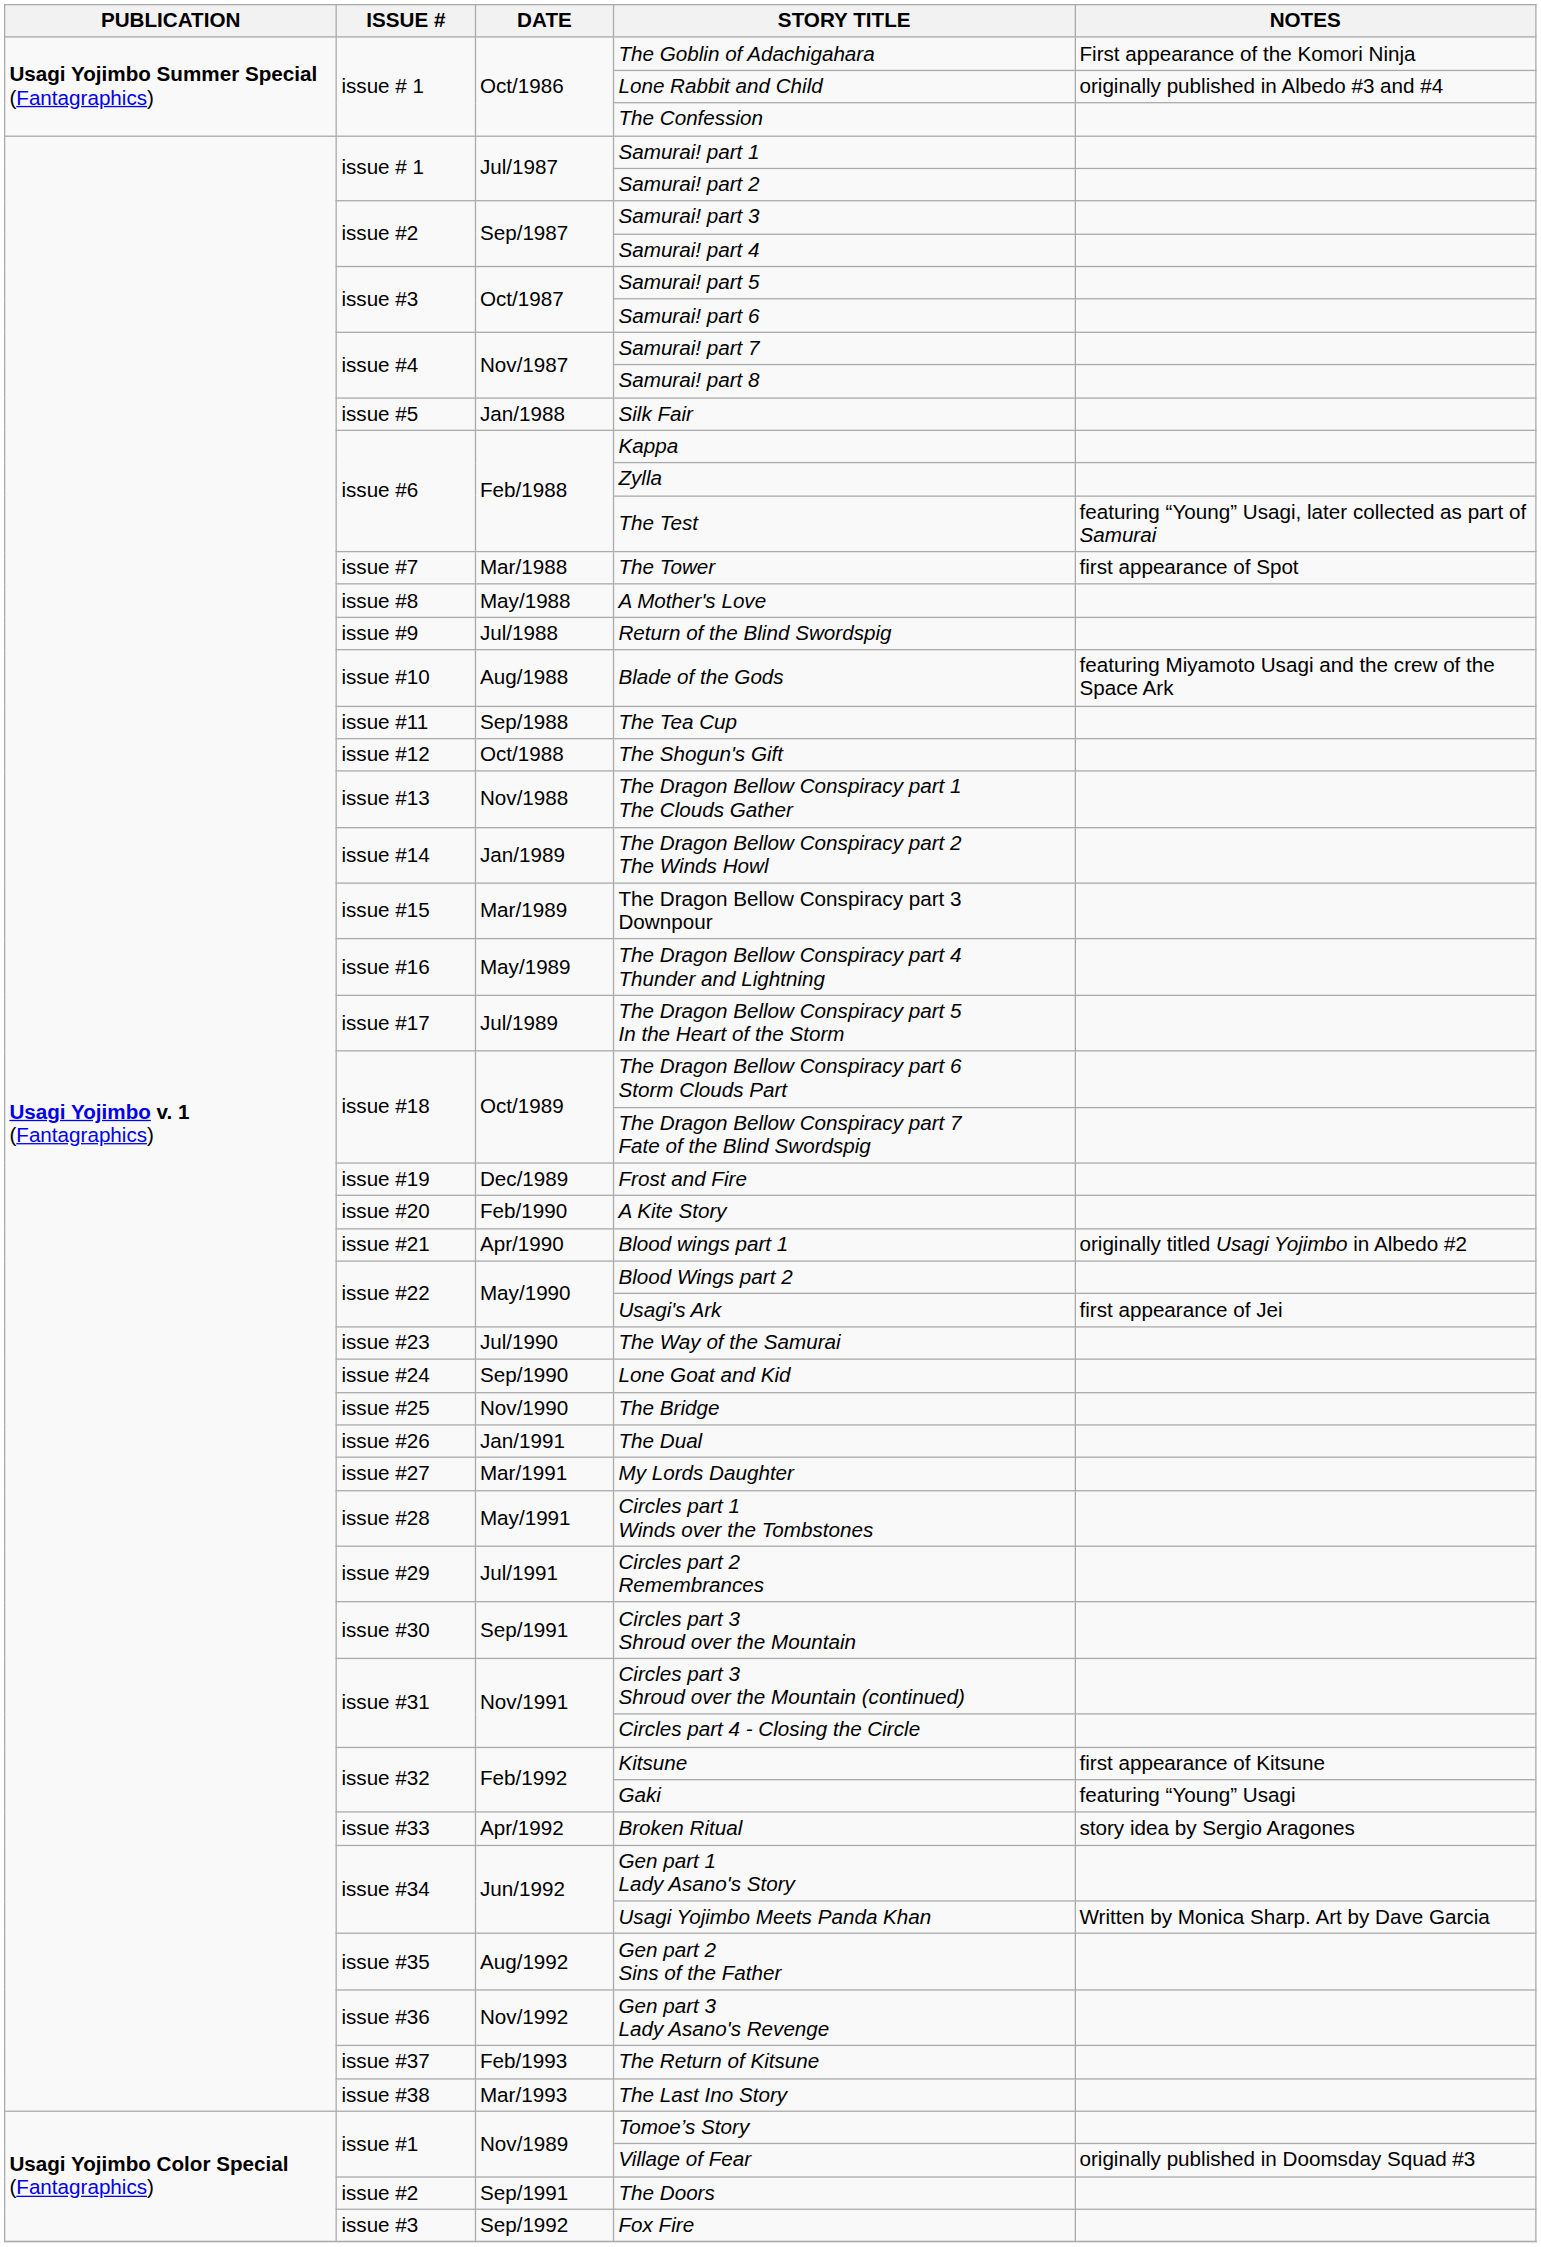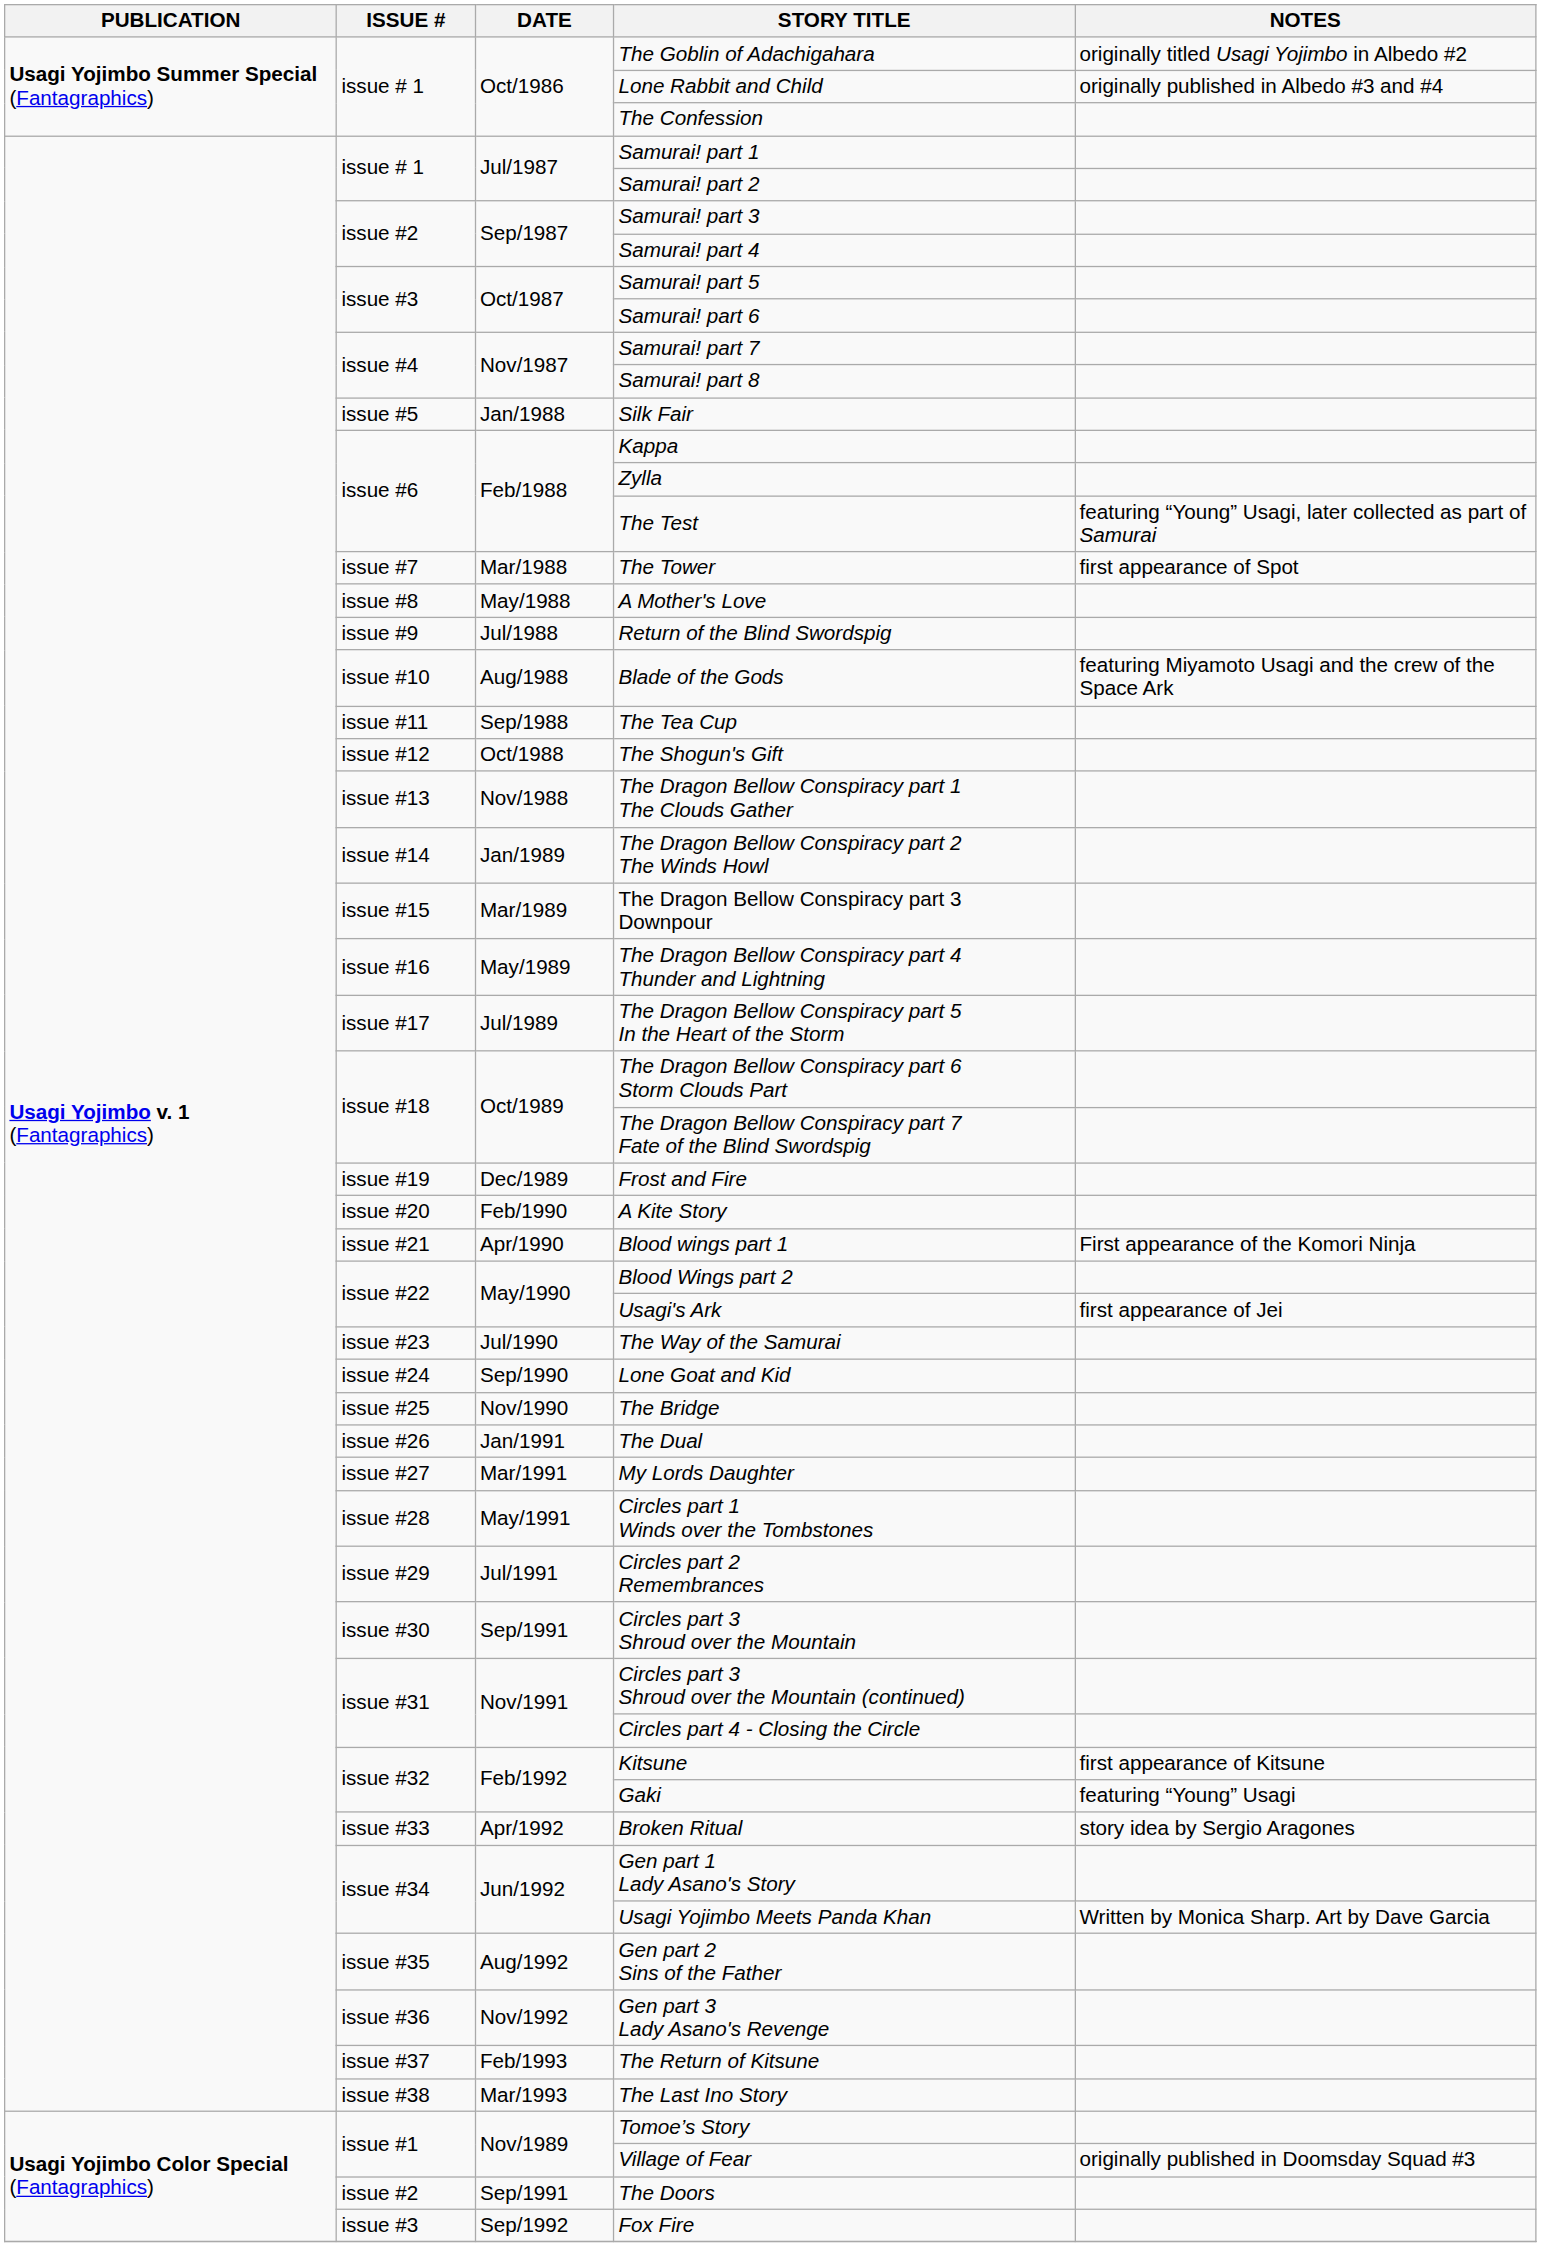 <table class="wikitable">
 <tr>
 <th width="250"><strong>PUBLICATION</strong></th>
 <th width="100"><strong>ISSUE #</strong></th>
 <th width="100"><strong>DATE</strong></th>
 <th width="350"><strong>STORY TITLE</strong></th>
 <th width="350"><strong>NOTES</strong></th>
 </tr>
 <tr>
 <td rowspan=3><strong>Usagi Yojimbo Summer Special</strong><br>(<a href='#'>Fantagraphics</a>)</td>
 <td rowspan=3>issue # 1</td>
 <td rowspan=3>Oct/1986</td>
 <td><em>The Goblin of Adachigahara</em></td>
-<td>First appearance of the Komori Ninja</td>
+<td>originally titled <em>Usagi Yojimbo</em> in Albedo #2</td>
 </tr>
 <tr>
 <td><em>Lone Rabbit and Child</em></td>
 <td>originally published in Albedo #3 and #4</td>
 </tr>
 <tr>
 <td><em>The Confession</em></td>
 <td></td>
 </tr>
 <tr>
 <td rowspan=49><strong><a href='#'>Usagi Yojimbo</a> v. 1</strong><br>(<a href='#'>Fantagraphics</a>)</td>
 <td rowspan=2>issue # 1</td>
 <td rowspan=2>Jul/1987</td>
 <td><em>Samurai! part 1</em></td>
 <td></td>
 </tr>
 <tr>
 <td><em>Samurai! part 2</em></td>
 <td></td>
 </tr>
 <tr>
 <td rowspan=2>issue #2</td>
 <td rowspan=2>Sep/1987</td>
 <td><em>Samurai! part 3</em></td>
 <td></td>
 </tr>
 <tr>
 <td><em>Samurai! part 4</em></td>
 <td></td>
 </tr>
 <tr>
 <td rowspan=2>issue #3</td>
 <td rowspan=2>Oct/1987</td>
 <td><em>Samurai! part 5</em></td>
 <td></td>
 </tr>
 <tr>
 <td><em>Samurai! part 6</em></td>
 <td></td>
 </tr>
 <tr>
 <td rowspan=2>issue #4</td>
 <td rowspan=2>Nov/1987</td>
 <td><em>Samurai! part 7</em></td>
 <td></td>
 </tr>
 <tr>
 <td><em>Samurai! part 8</em></td>
 <td></td>
 </tr>
 <tr>
 <td>issue #5</td>
 <td>Jan/1988</td>
 <td><em>Silk Fair</em></td>
 <td></td>
 </tr>
 <tr>
 <td rowspan=3>issue #6</td>
 <td rowspan=3>Feb/1988</td>
 <td><em>Kappa</em></td>
 <td></td>
 </tr>
 <tr>
 <td><em>Zylla</em></td>
 <td></td>
 </tr>
 <tr>
 <td><em>The Test</em></td>
 <td>featuring “Young” Usagi, later collected as part of <em>Samurai</em></td>
 </tr>
 <tr>
 <td>issue #7</td>
 <td>Mar/1988</td>
 <td><em>The Tower</em></td>
 <td>first appearance of Spot</td>
 </tr>
 <tr>
 <td>issue #8</td>
 <td>May/1988</td>
 <td><em>A Mother's Love</em></td>
 <td></td>
 </tr>
 <tr>
 <td>issue #9</td>
 <td>Jul/1988</td>
 <td><em>Return of the Blind Swordspig</em></td>
 <td></td>
 </tr>
 <tr>
 <td>issue #10</td>
 <td>Aug/1988</td>
 <td><em>Blade of the Gods</em></td>
 <td>featuring Miyamoto Usagi and the crew of the Space Ark</td>
 </tr>
 <tr>
 <td>issue #11</td>
 <td>Sep/1988</td>
 <td><em>The Tea Cup</em></td>
 <td></td>
 </tr>
 <tr>
 <td>issue #12</td>
 <td>Oct/1988</td>
 <td><em>The Shogun's Gift</em></td>
 <td></td>
 </tr>
 <tr>
 <td>issue #13</td>
 <td>Nov/1988</td>
 <td><em>The Dragon Bellow Conspiracy part 1</em><br><em>The Clouds Gather</em></td>
 <td></td>
 </tr>
 <tr>
 <td>issue #14</td>
 <td>Jan/1989</td>
 <td><em>The Dragon Bellow Conspiracy part 2</em><br><em>The Winds Howl</em></td>
 <td></td>
 </tr>
 <tr>
 <td>issue #15</td>
 <td>Mar/1989</td>
 <td>The Dragon Bellow Conspiracy part 3<br>Downpour</td>
 <td></td>
 </tr>
 <tr>
 <td>issue #16</td>
 <td>May/1989</td>
 <td><em>The Dragon Bellow Conspiracy part 4</em><br><em>Thunder and Lightning</em></td>
 <td></td>
 </tr>
 <tr>
 <td>issue #17</td>
 <td>Jul/1989</td>
 <td><em>The Dragon Bellow Conspiracy part 5</em><br><em>In the Heart of the Storm</em></td>
 <td></td>
 </tr>
 <tr>
 <td rowspan=2>issue #18</td>
 <td rowspan=2>Oct/1989</td>
 <td><em>The Dragon Bellow Conspiracy part 6</em><br><em>Storm Clouds Part</em></td>
 <td></td>
 </tr>
 <tr>
 <td><em>The Dragon Bellow Conspiracy part 7</em><br><em>Fate of the Blind Swordspig</em></td>
 <td></td>
 </tr>
 <tr>
 <td>issue #19</td>
 <td>Dec/1989</td>
 <td><em>Frost and Fire</em></td>
 <td></td>
 </tr>
 <tr>
 <td>issue #20</td>
 <td>Feb/1990</td>
 <td><em>A Kite Story</em></td>
 <td></td>
 </tr>
 <tr>
 <td>issue #21</td>
 <td>Apr/1990</td>
 <td><em>Blood wings part 1</em></td>
-<td>originally titled <em>Usagi Yojimbo</em> in Albedo #2</td>
+<td>First appearance of the Komori Ninja</td>
 </tr>
 <tr>
 <td rowspan=2>issue #22</td>
 <td rowspan=2>May/1990</td>
 <td><em>Blood Wings part 2</em></td>
 <td></td>
 </tr>
 <tr>
 <td><em>Usagi's Ark</em></td>
 <td>first appearance of Jei</td>
 </tr>
 <tr>
 <td>issue #23</td>
 <td>Jul/1990</td>
 <td><em>The Way of the Samurai</em></td>
 <td></td>
 </tr>
 <tr>
 <td>issue #24</td>
 <td>Sep/1990</td>
 <td><em>Lone Goat and Kid</em></td>
 <td></td>
 </tr>
 <tr>
 <td>issue #25</td>
 <td>Nov/1990</td>
 <td><em>The Bridge</em></td>
 <td></td>
 </tr>
 <tr>
 <td>issue #26</td>
 <td>Jan/1991</td>
 <td><em>The Dual</em></td>
 <td></td>
 </tr>
 <tr>
 <td>issue #27</td>
 <td>Mar/1991</td>
 <td><em>My Lords Daughter</em></td>
 <td></td>
 </tr>
 <tr>
 <td>issue #28</td>
 <td>May/1991</td>
 <td><em>Circles part 1</em><br><em>Winds over the Tombstones</em></td>
 <td></td>
 </tr>
 <tr>
 <td>issue #29</td>
 <td>Jul/1991</td>
 <td><em>Circles part 2</em><br><em>Remembrances</em></td>
 <td></td>
 </tr>
 <tr>
 <td>issue #30</td>
 <td>Sep/1991</td>
 <td><em>Circles part 3</em><br><em>Shroud over the Mountain</em></td>
 <td></td>
 </tr>
 <tr>
 <td rowspan=2>issue #31</td>
 <td rowspan=2>Nov/1991</td>
 <td><em>Circles part 3</em><br><em>Shroud over the Mountain (continued) </em></td>
 <td></td>
 </tr>
 <tr>
 <td><em>Circles part 4 - Closing the Circle</em></td>
 <td></td>
 </tr>
 <tr>
 <td rowspan=2>issue #32</td>
 <td rowspan=2>Feb/1992</td>
 <td><em>Kitsune</em></td>
 <td>first appearance of Kitsune</td>
 </tr>
 <tr>
 <td><em>Gaki</em></td>
 <td>featuring “Young” Usagi</td>
 </tr>
 <tr>
 <td>issue #33</td>
 <td>Apr/1992</td>
 <td><em>Broken Ritual</em></td>
 <td>story idea by Sergio Aragones</td>
 </tr>
 <tr>
 <td rowspan=2>issue #34</td>
 <td rowspan=2>Jun/1992</td>
 <td><em>Gen part 1</em><br><em>Lady Asano's Story</em></td>
 <td></td>
 </tr>
 <tr>
 <td><em>Usagi Yojimbo Meets Panda Khan</em></td>
 <td>Written by Monica Sharp. Art by Dave Garcia</td>
 </tr>
 <tr>
 <td>issue #35</td>
 <td>Aug/1992</td>
 <td><em>Gen part 2</em><br><em>Sins of the Father</em></td>
 <td></td>
 </tr>
 <tr>
 <td>issue #36</td>
 <td>Nov/1992</td>
 <td><em>Gen part 3</em><br><em>Lady Asano's Revenge</em></td>
 <td></td>
 </tr>
 <tr>
 <td>issue #37</td>
 <td>Feb/1993</td>
 <td><em>The Return of Kitsune</em></td>
 <td></td>
 </tr>
 <tr>
 <td>issue #38</td>
 <td>Mar/1993</td>
 <td><em>The Last Ino Story</em></td>
 <td></td>
 </tr>
 <tr>
 <td rowspan=4><strong>Usagi Yojimbo Color Special</strong><br>(<a href='#'>Fantagraphics</a>)</td>
 <td rowspan=2>issue #1</td>
 <td rowspan=2>Nov/1989</td>
 <td><em>Tomoe’s Story</em></td>
 <td></td>
 </tr>
 <tr>
 <td><em>Village of Fear</em></td>
 <td>originally published in Doomsday Squad #3</td>
 </tr>
 <tr>
 <td>issue #2</td>
 <td>Sep/1991</td>
 <td><em>The Doors</em></td>
 <td></td>
 </tr>
 <tr>
 <td>issue #3</td>
 <td>Sep/1992</td>
 <td><em>Fox Fire</em></td>
 <td></td>
 </tr>
 <tr>
 </tr>
 </table>
